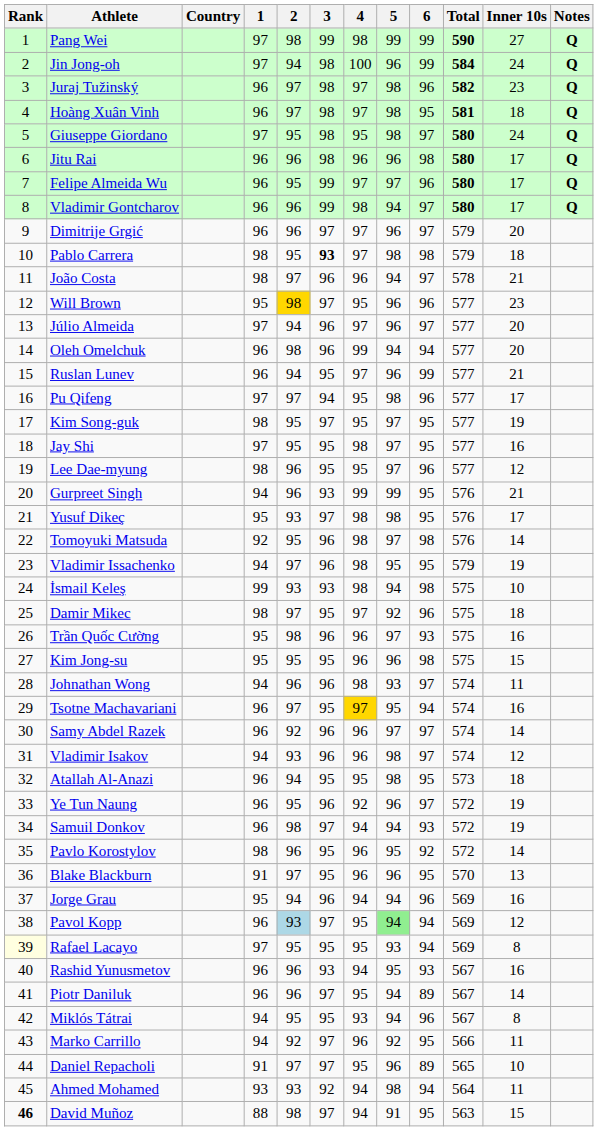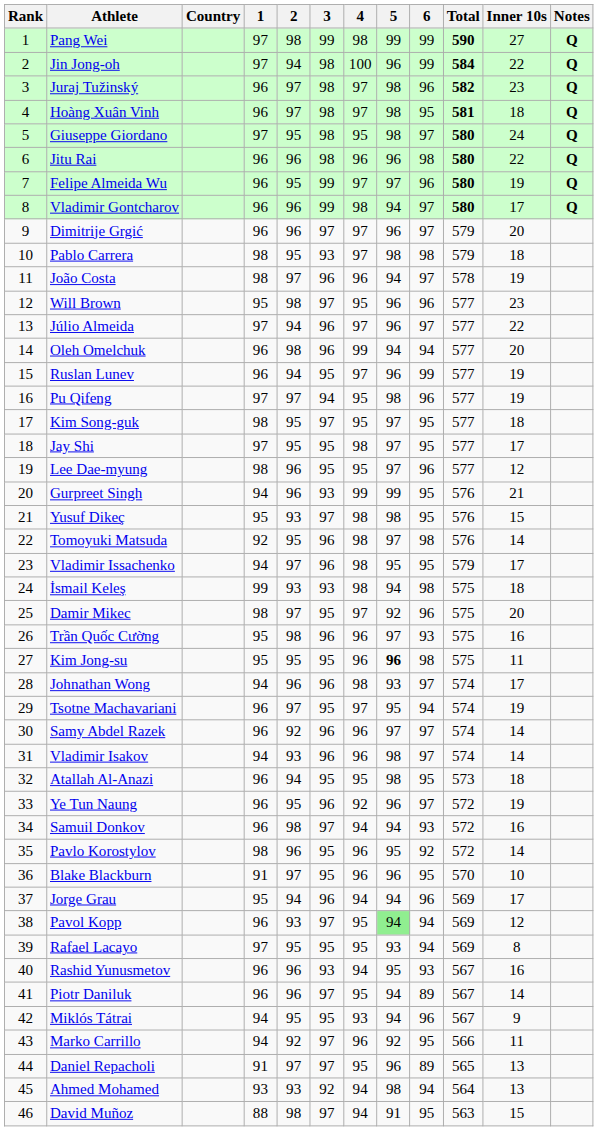 <table class="wikitable sortable" style="text-align:center">
 <tr>
 <th>Rank</th>
 <th>Athlete</th>
 <th>Country</th>
 <th class="unsortable" style="width: 28px">1</th>
 <th class="unsortable" style="width: 28px">2</th>
 <th class="unsortable" style="width: 28px">3</th>
 <th class="unsortable" style="width: 28px">4</th>
 <th class="unsortable" style="width: 28px">5</th>
 <th class="unsortable" style="width: 28px">6</th>
 <th>Total</th>
 <th class="unsortable">Inner 10s</th>
 <th class="unsortable">Notes</th>
 </tr>
 <tr bgcolor=#ccffcc>
 <td>1</td>
 <td align="left"><a href='#'>Pang Wei</a></td>
 <td align="left"></td>
 <td>97</td>
 <td>98</td>
 <td>99</td>
 <td>98</td>
 <td>99</td>
 <td>99</td>
 <td><strong>590</strong></td>
 <td>27</td>
 <td><strong>Q</strong></td>
 </tr>
 <tr bgcolor=#ccffcc>
 <td>2</td>
 <td align="left"><a href='#'>Jin Jong-oh</a></td>
 <td align="left"></td>
 <td>97</td>
 <td>94</td>
 <td>98</td>
 <td>100</td>
 <td>96</td>
 <td>99</td>
 <td><strong>584</strong></td>
-<td>24</td>
+<td>22</td>
 <td><strong>Q</strong></td>
 </tr>
 <tr bgcolor=#ccffcc>
 <td>3</td>
 <td align="left"><a href='#'>Juraj Tužinský</a></td>
 <td align="left"></td>
 <td>96</td>
 <td>97</td>
 <td>98</td>
 <td>97</td>
 <td>98</td>
 <td>96</td>
 <td><strong>582</strong></td>
 <td>23</td>
 <td><strong>Q</strong></td>
 </tr>
 <tr bgcolor=#ccffcc>
 <td>4</td>
 <td align="left"><a href='#'>Hoàng Xuân Vinh</a></td>
 <td align="left"></td>
 <td>96</td>
 <td>97</td>
 <td>98</td>
 <td>97</td>
 <td>98</td>
 <td>95</td>
 <td><strong>581</strong></td>
 <td>18</td>
 <td><strong>Q</strong></td>
 </tr>
 <tr bgcolor=#ccffcc>
 <td>5</td>
 <td align="left"><a href='#'>Giuseppe Giordano</a></td>
 <td align="left"></td>
 <td>97</td>
 <td>95</td>
 <td>98</td>
 <td>95</td>
 <td>98</td>
 <td>97</td>
 <td><strong>580</strong></td>
 <td>24</td>
 <td><strong>Q</strong></td>
 </tr>
 <tr bgcolor=#ccffcc>
 <td>6</td>
 <td align="left"><a href='#'>Jitu Rai</a></td>
 <td align="left"></td>
 <td>96</td>
 <td>96</td>
 <td>98</td>
 <td>96</td>
 <td>96</td>
 <td>98</td>
 <td><strong>580</strong></td>
-<td>17</td>
+<td>22</td>
 <td><strong>Q</strong></td>
 </tr>
 <tr bgcolor=#ccffcc>
 <td>7</td>
 <td align="left"><a href='#'>Felipe Almeida Wu</a></td>
 <td align="left"></td>
 <td>96</td>
 <td>95</td>
 <td>99</td>
 <td>97</td>
 <td>97</td>
 <td>96</td>
 <td><strong>580</strong></td>
-<td>17</td>
+<td>19</td>
 <td><strong>Q</strong></td>
 </tr>
 <tr bgcolor=#ccffcc>
 <td>8</td>
 <td align="left"><a href='#'>Vladimir Gontcharov</a></td>
 <td align="left"></td>
 <td>96</td>
 <td>96</td>
 <td>99</td>
 <td>98</td>
 <td>94</td>
 <td>97</td>
 <td><strong>580</strong></td>
 <td>17</td>
 <td><strong>Q</strong></td>
 </tr>
 <tr>
 <td>9</td>
 <td align="left"><a href='#'>Dimitrije Grgić</a></td>
 <td align="left"></td>
 <td>96</td>
 <td>96</td>
 <td>97</td>
 <td>97</td>
 <td>96</td>
 <td>97</td>
 <td>579</td>
 <td>20</td>
 <td></td>
 </tr>
 <tr>
 <td>10</td>
 <td align="left"><a href='#'>Pablo Carrera</a></td>
 <td align="left"></td>
 <td>98</td>
 <td>95</td>
-<td><strong>93</strong></td>
+<td>93</td>
 <td>97</td>
 <td>98</td>
 <td>98</td>
 <td>579</td>
 <td>18</td>
 <td></td>
 </tr>
 <tr>
 <td>11</td>
 <td align="left"><a href='#'>João Costa</a></td>
 <td align="left"></td>
 <td>98</td>
 <td>97</td>
 <td>96</td>
 <td>96</td>
 <td>94</td>
 <td>97</td>
 <td>578</td>
-<td>21</td>
+<td>19</td>
 <td></td>
 </tr>
 <tr>
 <td>12</td>
 <td align="left"><a href='#'>Will Brown</a></td>
 <td align="left"></td>
 <td>95</td>
-<td style="background: gold;">98</td>
+<td>98</td>
 <td>97</td>
 <td>95</td>
 <td>96</td>
 <td>96</td>
 <td>577</td>
 <td>23</td>
 <td></td>
 </tr>
 <tr>
 <td>13</td>
 <td align="left"><a href='#'>Júlio Almeida</a></td>
 <td align="left"></td>
 <td>97</td>
 <td>94</td>
 <td>96</td>
 <td>97</td>
 <td>96</td>
 <td>97</td>
 <td>577</td>
-<td>20</td>
+<td>22</td>
 <td></td>
 </tr>
 <tr>
 <td>14</td>
 <td align="left"><a href='#'>Oleh Omelchuk</a></td>
 <td align="left"></td>
 <td>96</td>
 <td>98</td>
 <td>96</td>
 <td>99</td>
 <td>94</td>
 <td>94</td>
 <td>577</td>
 <td>20</td>
 <td></td>
 </tr>
 <tr>
 <td>15</td>
 <td align="left"><a href='#'>Ruslan Lunev</a></td>
 <td align="left"></td>
 <td>96</td>
 <td>94</td>
 <td>95</td>
 <td>97</td>
 <td>96</td>
 <td>99</td>
 <td>577</td>
-<td>21</td>
+<td>19</td>
 <td></td>
 </tr>
 <tr>
 <td>16</td>
 <td align="left"><a href='#'>Pu Qifeng</a></td>
 <td align="left"></td>
 <td>97</td>
 <td>97</td>
 <td>94</td>
 <td>95</td>
 <td>98</td>
 <td>96</td>
 <td>577</td>
-<td>17</td>
+<td>19</td>
 <td></td>
 </tr>
 <tr>
 <td>17</td>
 <td align="left"><a href='#'>Kim Song-guk</a></td>
 <td align="left"></td>
 <td>98</td>
 <td>95</td>
 <td>97</td>
 <td>95</td>
 <td>97</td>
 <td>95</td>
 <td>577</td>
-<td>19</td>
+<td>18</td>
 <td></td>
 </tr>
 <tr>
 <td>18</td>
 <td align="left"><a href='#'>Jay Shi</a></td>
 <td align="left"></td>
 <td>97</td>
 <td>95</td>
 <td>95</td>
 <td>98</td>
 <td>97</td>
 <td>95</td>
 <td>577</td>
-<td>16</td>
+<td>17</td>
 <td></td>
 </tr>
 <tr>
 <td>19</td>
 <td align="left"><a href='#'>Lee Dae-myung</a></td>
 <td align="left"></td>
 <td>98</td>
 <td>96</td>
 <td>95</td>
 <td>95</td>
 <td>97</td>
 <td>96</td>
 <td>577</td>
 <td>12</td>
 <td></td>
 </tr>
 <tr>
 <td>20</td>
 <td align="left"><a href='#'>Gurpreet Singh</a></td>
 <td align="left"></td>
 <td>94</td>
 <td>96</td>
 <td>93</td>
 <td>99</td>
 <td>99</td>
 <td>95</td>
 <td>576</td>
 <td>21</td>
 <td></td>
 </tr>
 <tr>
 <td>21</td>
 <td align="left"><a href='#'>Yusuf Dikeç</a></td>
 <td align="left"></td>
 <td>95</td>
 <td>93</td>
 <td>97</td>
 <td>98</td>
 <td>98</td>
 <td>95</td>
 <td>576</td>
-<td>17</td>
+<td>15</td>
 <td></td>
 </tr>
 <tr>
 <td>22</td>
 <td align="left"><a href='#'>Tomoyuki Matsuda</a></td>
 <td align="left"></td>
 <td>92</td>
 <td>95</td>
 <td>96</td>
 <td>98</td>
 <td>97</td>
 <td>98</td>
 <td>576</td>
 <td>14</td>
 <td></td>
 </tr>
 <tr>
 <td>23</td>
 <td align="left"><a href='#'>Vladimir Issachenko</a></td>
 <td align="left"></td>
 <td>94</td>
 <td>97</td>
 <td>96</td>
 <td>98</td>
 <td>95</td>
 <td>95</td>
 <td>579</td>
-<td>19</td>
+<td>17</td>
 <td></td>
 </tr>
 <tr>
 <td>24</td>
 <td align="left"><a href='#'>İsmail Keleş</a></td>
 <td align="left"></td>
 <td>99</td>
 <td>93</td>
 <td>93</td>
 <td>98</td>
 <td>94</td>
 <td>98</td>
 <td>575</td>
-<td>10</td>
+<td>18</td>
 <td></td>
 </tr>
 <tr>
 <td>25</td>
 <td align="left"><a href='#'>Damir Mikec</a></td>
 <td align="left"></td>
 <td>98</td>
 <td>97</td>
 <td>95</td>
 <td>97</td>
 <td>92</td>
 <td>96</td>
 <td>575</td>
-<td>18</td>
+<td>20</td>
 <td></td>
 </tr>
 <tr>
 <td>26</td>
 <td align="left"><a href='#'>Trần Quốc Cường</a></td>
 <td align="left"></td>
 <td>95</td>
 <td>98</td>
 <td>96</td>
 <td>96</td>
 <td>97</td>
 <td>93</td>
 <td>575</td>
 <td>16</td>
 <td></td>
 </tr>
 <tr>
 <td>27</td>
 <td align="left"><a href='#'>Kim Jong-su</a></td>
 <td align="left"></td>
 <td>95</td>
 <td>95</td>
 <td>95</td>
 <td>96</td>
-<td>96</td>
+<td><strong>96</strong></td>
 <td>98</td>
 <td>575</td>
-<td>15</td>
+<td>11</td>
 <td></td>
 </tr>
 <tr>
 <td>28</td>
 <td align="left"><a href='#'>Johnathan Wong</a></td>
 <td align="left"></td>
 <td>94</td>
 <td>96</td>
 <td>96</td>
 <td>98</td>
 <td>93</td>
 <td>97</td>
 <td>574</td>
-<td>11</td>
+<td>17</td>
 <td></td>
 </tr>
 <tr>
 <td>29</td>
 <td align="left"><a href='#'>Tsotne Machavariani</a></td>
 <td align="left"></td>
 <td>96</td>
 <td>97</td>
 <td>95</td>
-<td style="background: gold;">97</td>
+<td>97</td>
 <td>95</td>
 <td>94</td>
 <td>574</td>
-<td>16</td>
+<td>19</td>
 <td></td>
 </tr>
 <tr>
 <td>30</td>
 <td align="left"><a href='#'>Samy Abdel Razek</a></td>
 <td align="left"></td>
 <td>96</td>
 <td>92</td>
 <td>96</td>
 <td>96</td>
 <td>97</td>
 <td>97</td>
 <td>574</td>
 <td>14</td>
 <td></td>
 </tr>
 <tr>
 <td>31</td>
 <td align="left"><a href='#'>Vladimir Isakov</a></td>
 <td align="left"></td>
 <td>94</td>
 <td>93</td>
 <td>96</td>
 <td>96</td>
 <td>98</td>
 <td>97</td>
 <td>574</td>
-<td>12</td>
+<td>14</td>
 <td></td>
 </tr>
 <tr>
 <td>32</td>
 <td align="left"><a href='#'>Atallah Al-Anazi</a></td>
 <td align="left"></td>
 <td>96</td>
 <td>94</td>
 <td>95</td>
 <td>95</td>
 <td>98</td>
 <td>95</td>
 <td>573</td>
 <td>18</td>
 <td></td>
 </tr>
 <tr>
 <td>33</td>
 <td align="left"><a href='#'>Ye Tun Naung</a></td>
 <td align="left"></td>
 <td>96</td>
 <td>95</td>
 <td>96</td>
 <td>92</td>
 <td>96</td>
 <td>97</td>
 <td>572</td>
 <td>19</td>
 <td></td>
 </tr>
 <tr>
 <td>34</td>
 <td align="left"><a href='#'>Samuil Donkov</a></td>
 <td align="left"></td>
 <td>96</td>
 <td>98</td>
 <td>97</td>
 <td>94</td>
 <td>94</td>
 <td>93</td>
 <td>572</td>
-<td>19</td>
+<td>16</td>
 <td></td>
 </tr>
 <tr>
 <td>35</td>
 <td align="left"><a href='#'>Pavlo Korostylov</a></td>
 <td align="left"></td>
 <td>98</td>
 <td>96</td>
 <td>95</td>
 <td>96</td>
 <td>95</td>
 <td>92</td>
 <td>572</td>
 <td>14</td>
 <td></td>
 </tr>
 <tr>
 <td>36</td>
 <td align="left"><a href='#'>Blake Blackburn</a></td>
 <td align="left"></td>
 <td>91</td>
 <td>97</td>
 <td>95</td>
 <td>96</td>
 <td>96</td>
 <td>95</td>
 <td>570</td>
-<td>13</td>
+<td>10</td>
 <td></td>
 </tr>
 <tr>
 <td>37</td>
 <td align="left"><a href='#'>Jorge Grau</a></td>
 <td align="left"></td>
 <td>95</td>
 <td>94</td>
 <td>96</td>
 <td>94</td>
 <td>94</td>
 <td>96</td>
 <td>569</td>
-<td>16</td>
+<td>17</td>
 <td></td>
 </tr>
 <tr>
 <td>38</td>
 <td align="left"><a href='#'>Pavol Kopp</a></td>
 <td align="left"></td>
 <td>96</td>
-<td style="background: lightblue;">93</td>
+<td>93</td>
 <td>97</td>
 <td>95</td>
 <td style="background: lightgreen;">94</td>
 <td>94</td>
 <td>569</td>
 <td>12</td>
 <td></td>
 </tr>
 <tr>
-<td style="background: lightyellow;">39</td>
+<td>39</td>
 <td align="left"><a href='#'>Rafael Lacayo</a></td>
 <td align="left"></td>
 <td>97</td>
 <td>95</td>
 <td>95</td>
 <td>95</td>
 <td>93</td>
 <td>94</td>
 <td>569</td>
 <td>8</td>
 <td></td>
 </tr>
 <tr>
 <td>40</td>
 <td align="left"><a href='#'>Rashid Yunusmetov</a></td>
 <td align="left"></td>
 <td>96</td>
 <td>96</td>
 <td>93</td>
 <td>94</td>
 <td>95</td>
 <td>93</td>
 <td>567</td>
 <td>16</td>
 <td></td>
 </tr>
 <tr>
 <td>41</td>
 <td align="left"><a href='#'>Piotr Daniluk</a></td>
 <td align="left"></td>
 <td>96</td>
 <td>96</td>
 <td>97</td>
 <td>95</td>
 <td>94</td>
 <td>89</td>
 <td>567</td>
 <td>14</td>
 <td></td>
 </tr>
 <tr>
 <td>42</td>
 <td align="left"><a href='#'>Miklós Tátrai</a></td>
 <td align="left"></td>
 <td>94</td>
 <td>95</td>
 <td>95</td>
 <td>93</td>
 <td>94</td>
 <td>96</td>
 <td>567</td>
-<td>8</td>
+<td>9</td>
 <td></td>
 </tr>
 <tr>
 <td>43</td>
 <td align="left"><a href='#'>Marko Carrillo</a></td>
 <td align="left"></td>
 <td>94</td>
 <td>92</td>
 <td>97</td>
 <td>96</td>
 <td>92</td>
 <td>95</td>
 <td>566</td>
 <td>11</td>
 <td></td>
 </tr>
 <tr>
 <td>44</td>
 <td align="left"><a href='#'>Daniel Repacholi</a></td>
 <td align="left"></td>
 <td>91</td>
 <td>97</td>
 <td>97</td>
 <td>95</td>
 <td>96</td>
 <td>89</td>
 <td>565</td>
-<td>10</td>
+<td>13</td>
 <td></td>
 </tr>
 <tr>
 <td>45</td>
 <td align="left"><a href='#'>Ahmed Mohamed</a></td>
 <td align="left"></td>
 <td>93</td>
 <td>93</td>
 <td>92</td>
 <td>94</td>
 <td>98</td>
 <td>94</td>
 <td>564</td>
-<td>11</td>
+<td>13</td>
 <td></td>
 </tr>
 <tr>
-<td><strong>46</strong></td>
+<td>46</td>
 <td align="left"><a href='#'>David Muñoz</a></td>
 <td align="left"></td>
 <td>88</td>
 <td>98</td>
 <td>97</td>
 <td>94</td>
 <td>91</td>
 <td>95</td>
 <td>563</td>
 <td>15</td>
 <td></td>
 </tr>
 </table>
